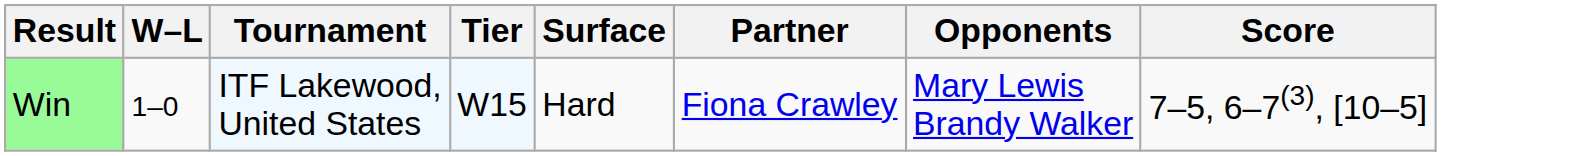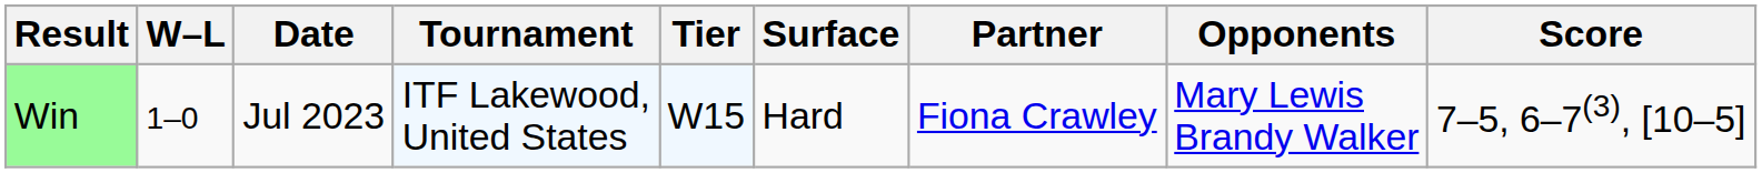 <table class="sortable wikitable">
 <tr>
 <th>Result</th>
 <th class="unsortable">W–L</th>
+<th>Date</th>
 <th>Tournament</th>
 <th>Tier</th>
 <th>Surface</th>
 <th>Partner</th>
 <th>Opponents</th>
 <th class="unsortable">Score</th>
 </tr>
 <tr>
 <td style="background:#98fb98;">Win</td>
 <td><small>1–0</small></td>
+<td>Jul 2023</td>
 <td style="background:#f0f8ff;">ITF Lakewood, <br>United States</td>
 <td style="background:#f0f8ff;">W15</td>
 <td>Hard</td>
 <td> <a href='#'>Fiona Crawley</a></td>
 <td> <a href='#'>Mary Lewis</a> <br>  <a href='#'>Brandy Walker</a></td>
 <td>7–5, 6–7<sup>(3)</sup>, [10–5]</td>
 </tr>
 </table>
